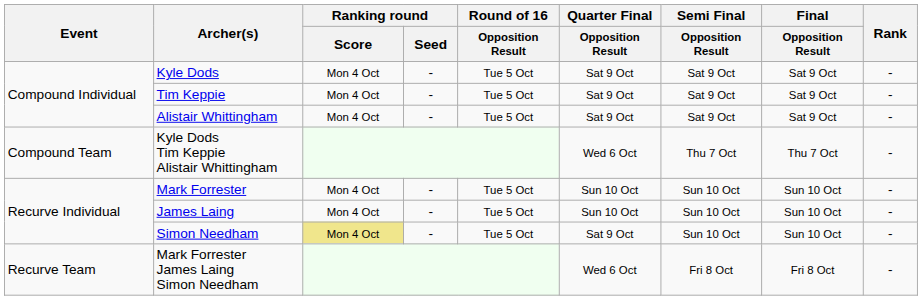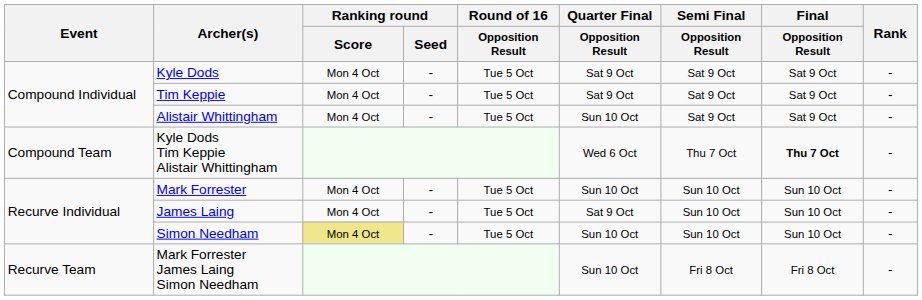 <table class=wikitable style="font-size:90%">
 <tr>
 <th rowspan="2" width=150>Event</th>
 <th rowspan="2" width=150>Archer(s)</th>
 <th colspan="2" width=150>Ranking round</th>
 <th width=100>Round of 16</th>
 <th width=100>Quarter Final</th>
 <th width=100>Semi Final</th>
 <th width=100>Final</th>
 <th rowspan="2" width=50>Rank</th>
 </tr>
 <tr>
 <th width=100>Score</th>
 <th width=50>Seed</th>
 <th style="line-height:1em"><small>Opposition<br>Result</small></th>
 <th style="line-height:1em"><small>Opposition<br>Result</small></th>
 <th style="line-height:1em"><small>Opposition<br>Result</small></th>
 <th style="line-height:1em"><small>Opposition<br>Result</small></th>
 </tr>
 <tr>
 <td rowspan=3>Compound Individual</td>
 <td><a href='#'>Kyle Dods</a></td>
 <td align="center"><small>Mon 4 Oct</small></td>
 <td align="center">-</td>
 <td align="center"><small>Tue 5 Oct</small></td>
 <td align="center"><small>Sat 9 Oct</small></td>
 <td align="center"><small>Sat 9 Oct</small></td>
 <td align="center"><small>Sat 9 Oct</small></td>
 <td align="center">-</td>
 </tr>
 <tr>
 <td><a href='#'>Tim Keppie</a></td>
 <td align="center"><small>Mon 4 Oct</small></td>
 <td align="center">-</td>
 <td align="center"><small>Tue 5 Oct</small></td>
 <td align="center"><small>Sat 9 Oct</small></td>
 <td align="center"><small>Sat 9 Oct</small></td>
 <td align="center"><small>Sat 9 Oct</small></td>
 <td align="center">-</td>
 </tr>
 <tr>
 <td><a href='#'>Alistair Whittingham</a></td>
 <td align="center"><small>Mon 4 Oct</small></td>
 <td align="center">-</td>
 <td align="center"><small>Tue 5 Oct</small></td>
-<td align="center"><small>Sat 9 Oct</small></td>
+<td align="center"><small>Sun 10 Oct</small></td>
 <td align="center"><small>Sat 9 Oct</small></td>
 <td align="center"><small>Sat 9 Oct</small></td>
 <td align="center">-</td>
 </tr>
 <tr>
 <td>Compound Team</td>
 <td>Kyle Dods<br>Tim Keppie<br>Alistair Whittingham</td>
 <td colspan=3 bgcolor="honeydew"></td>
 <td align="center"><small>Wed 6 Oct</small></td>
 <td align="center"><small>Thu 7 Oct</small></td>
-<td align="center"><small>Thu 7 Oct</small></td>
+<td align="center"><strong><small>Thu 7 Oct</small></strong></td>
 <td align="center">-</td>
 </tr>
 <tr>
 <td rowspan=3>Recurve Individual</td>
 <td><a href='#'>Mark Forrester</a></td>
 <td align="center"><small>Mon 4 Oct</small></td>
 <td align="center">-</td>
 <td align="center"><small>Tue 5 Oct</small></td>
 <td align="center"><small>Sun 10 Oct</small></td>
 <td align="center"><small>Sun 10 Oct</small></td>
 <td align="center"><small>Sun 10 Oct</small></td>
 <td align="center">-</td>
 </tr>
 <tr>
 <td><a href='#'>James Laing</a></td>
 <td align="center"><small>Mon 4 Oct</small></td>
 <td align="center">-</td>
 <td align="center"><small>Tue 5 Oct</small></td>
-<td align="center"><small>Sun 10 Oct</small></td>
+<td align="center"><small>Sat 9 Oct</small></td>
 <td align="center"><small>Sun 10 Oct</small></td>
 <td align="center"><small>Sun 10 Oct</small></td>
 <td align="center">-</td>
 </tr>
 <tr>
 <td><a href='#'>Simon Needham</a></td>
 <td align="center" style="background: khaki;"><small>Mon 4 Oct</small></td>
 <td align="center">-</td>
 <td align="center"><small>Tue 5 Oct</small></td>
-<td align="center"><small>Sat 9 Oct</small></td>
+<td align="center"><small>Sun 10 Oct</small></td>
 <td align="center"><small>Sun 10 Oct</small></td>
 <td align="center"><small>Sun 10 Oct</small></td>
 <td align="center">-</td>
 </tr>
 <tr>
 <td>Recurve Team</td>
 <td>Mark Forrester<br>James Laing<br>Simon Needham</td>
 <td colspan=3 bgcolor="honeydew"></td>
-<td align="center"><small>Wed 6 Oct</small></td>
+<td align="center"><small>Sun 10 Oct</small></td>
 <td align="center"><small>Fri 8 Oct</small></td>
 <td align="center"><small>Fri 8 Oct</small></td>
 <td align="center">-</td>
 </tr>
 </table>
